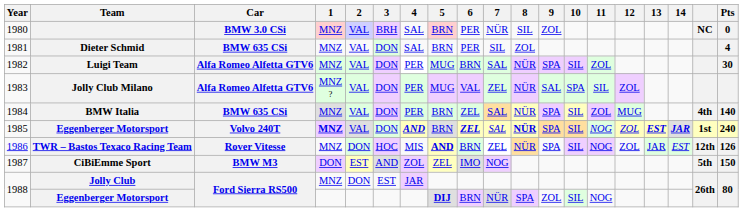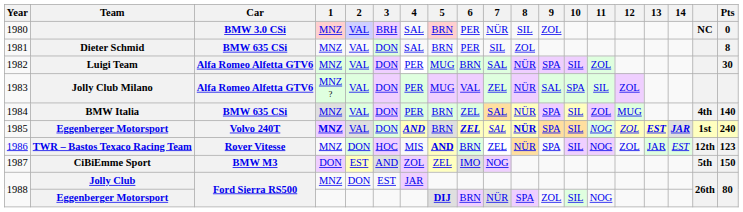 <table class="wikitable" style="text-align:center; font-size:85%">
 <tr>
 <th>Year</th>
 <th>Team</th>
 <th>Car</th>
 <th>1</th>
 <th>2</th>
 <th>3</th>
 <th>4</th>
 <th>5</th>
 <th>6</th>
 <th>7</th>
 <th>8</th>
 <th>9</th>
 <th>10</th>
 <th>11</th>
 <th>12</th>
 <th>13</th>
 <th>14</th>
 <th></th>
 <th>Pts</th>
 </tr>
 <tr>
 <td>1980</td>
 <th></th>
 <th nowrap><a href='#'>BMW 3.0 CSi</a></th>
 <td style="background:#FFCFCF;"><a href='#'>MNZ</a><br></td>
 <td style="background:#CFCFFF;"><a href='#'>VAL</a><br></td>
 <td style="background:#efcfff;"><a href='#'>BRH</a><br></td>
 <td><a href='#'>SAL</a></td>
 <td style="background:#FFCFCF;"><a href='#'>BRN</a><br></td>
 <td><a href='#'>PER</a></td>
 <td><a href='#'>NÜR</a></td>
 <td><a href='#'>SIL</a></td>
 <td><a href='#'>ZOL</a></td>
 <td></td>
 <td></td>
 <td></td>
 <td></td>
 <td></td>
 <th>NC</th>
 <th>0</th>
 </tr>
 <tr>
 <td>1981</td>
 <th nowrap>Dieter Schmid</th>
 <th nowrap><a href='#'>BMW 635 CSi</a></th>
 <td><a href='#'>MNZ</a></td>
 <td><a href='#'>VAL</a></td>
 <td style="background:#dfffdf;"><a href='#'>DON</a><br></td>
 <td><a href='#'>SAL</a></td>
 <td><a href='#'>BRN</a></td>
 <td><a href='#'>PER</a></td>
 <td><a href='#'>SIL</a></td>
 <td><a href='#'>ZOL</a></td>
 <td></td>
 <td></td>
 <td></td>
 <td></td>
 <td></td>
 <td></td>
 <th></th>
-<th>4</th>
+<th>8</th>
 </tr>
 <tr>
 <td>1982</td>
 <th nowrap>Luigi Team</th>
 <th nowrap><a href='#'>Alfa Romeo Alfetta GTV6</a></th>
 <td style="background:#dfffdf;"><a href='#'>MNZ</a><br></td>
 <td style="background:#dfffdf;"><a href='#'>VAL</a><br></td>
 <td style="background:#efcfff;"><a href='#'>DON</a><br></td>
 <td style="background:#ffffff;"><a href='#'>PER</a><br></td>
 <td style="background:#dfffdf;"><a href='#'>MUG</a><br></td>
 <td style="background:#dfffdf;"><a href='#'>BRN</a><br></td>
 <td style="background:#dfffdf;"><a href='#'>SAL</a><br></td>
 <td style="background:#efcfff;"><a href='#'>NÜR</a><br></td>
 <td style="background:#efcfff;"><a href='#'>SPA</a><br></td>
 <td style="background:#efcfff;"><a href='#'>SIL</a><br></td>
 <td style="background:#dfffdf;"><a href='#'>ZOL</a><br></td>
 <td></td>
 <td></td>
 <td></td>
 <th></th>
 <th>30</th>
 </tr>
 <tr>
 <td>1983</td>
 <th nowrap>Jolly Club Milano</th>
 <th nowrap><a href='#'>Alfa Romeo Alfetta GTV6</a></th>
 <td style="background:#dfffdf;"><a href='#'>MNZ</a><br><small>?</small></td>
 <td style="background:#dfffdf;"><a href='#'>VAL</a><br></td>
 <td style="background:#efcfff;"><a href='#'>DON</a><br></td>
 <td style="background:#dfffdf;"><a href='#'>PER</a><br></td>
 <td style="background:#efcfff;"><a href='#'>MUG</a><br></td>
 <td style="background:#efcfff;"><a href='#'>VAL</a><br></td>
 <td style="background:#dfffdf;"><a href='#'>ZEL</a><br></td>
 <td style="background:#efcfff;"><a href='#'>NÜR</a><br></td>
 <td style="background:#dfffdf;"><a href='#'>SAL</a><br></td>
 <td style="background:#dfffdf;"><a href='#'>SPA</a><br></td>
 <td style="background:#dfffdf;"><a href='#'>SIL</a><br></td>
 <td style="background:#efcfff;"><a href='#'>ZOL</a><br></td>
 <td></td>
 <td></td>
 <th></th>
 <th></th>
 </tr>
 <tr>
 <td>1984</td>
 <th nowrap>BMW Italia</th>
 <th nowrap><a href='#'>BMW 635 CSi</a></th>
 <td style="background:#dfdfdf;"><a href='#'>MNZ</a><br></td>
 <td style="background:#dfffdf;"><a href='#'>VAL</a><br></td>
 <td style="background:#efcfff;"><a href='#'>DON</a><br></td>
 <td style="background:#dfffdf;"><a href='#'>PER</a><br></td>
 <td style="background:#dfffdf;"><a href='#'>BRN</a><br></td>
 <td style="background:#dfffdf;"><a href='#'>ZEL</a><br></td>
 <td style="background:#ffdf9f;"><a href='#'>SAL</a><br></td>
 <td style="background:#ffffbf;"><a href='#'>NÜR</a><br></td>
 <td style="background:#efcfff;"><a href='#'>SPA</a><br></td>
 <td style="background:#ffffbf;"><a href='#'>SIL</a><br></td>
 <td style="background:#efcfff;"><a href='#'>ZOL</a><br></td>
 <td style="background:#dfffdf;"><a href='#'>MUG</a><br></td>
 <td></td>
 <td></td>
 <th>4th</th>
 <th>140</th>
 </tr>
 <tr>
 <td>1985</td>
 <th nowrap><a href='#'>Eggenberger Motorsport</a></th>
 <th nowrap><a href='#'>Volvo 240T</a></th>
 <td style="background:#efcfff;"><strong><a href='#'>MNZ</a></strong><br></td>
 <td style="background:#dfdfdf;"><a href='#'>VAL</a><br></td>
 <td style="background:#dfffdf;"><a href='#'>DON</a><br></td>
 <td style="background:#ffffbf;"><strong><em><a href='#'>AND</a></em></strong><br></td>
 <td style="background:#dfdfdf;"><a href='#'>BRN</a><br></td>
 <td style="background:#ffffbf;"><strong><em><a href='#'>ZEL</a></em></strong><br></td>
 <td style="background:#ffffbf;"><em><a href='#'>SAL</a></em><br></td>
 <td style="background:#ffffbf;"><strong><a href='#'>NÜR</a></strong><br></td>
 <td style="background:#ffdf9f;"><a href='#'>SPA</a><br></td>
 <td style="background:#ffdf9f;"><a href='#'>SIL</a><br></td>
 <td style="background:#dfffdf;"><em><a href='#'>NOG</a></em><br></td>
 <td style="background:#ffffbf;"><em><a href='#'>ZOL</a></em><br></td>
 <td style="background:#ffffbf;"><strong><em><a href='#'>EST</a></em></strong><br></td>
 <td style="background:#dfdfdf;"><strong><em><a href='#'>JAR</a></em></strong><br></td>
 <th style="background:#ffffbf;">1st</th>
 <th style="background:#ffffbf;">240</th>
 </tr>
 <tr>
 <td><a href='#'>1986</a></td>
 <th nowrap><a href='#'>TWR – Bastos Texaco Racing Team</a></th>
 <th nowrap><a href='#'>Rover Vitesse</a></th>
 <td><a href='#'>MNZ</a></td>
 <td style="background:#dfffdf;"><a href='#'>DON</a><br></td>
 <td style="background:#efcfff;"><a href='#'>HOC</a><br></td>
 <td><a href='#'>MIS</a></td>
 <td style="background:#ffffbf;"><strong><a href='#'>AND</a></strong><br></td>
 <td style="background:#dfffdf;"><a href='#'>BRN</a><br></td>
 <td style="background:#ffffff;"><a href='#'>ZEL</a><br></td>
 <td style="background:#ffdf9f;"><a href='#'>NÜR</a><br></td>
 <td><a href='#'>SPA</a></td>
 <td style="background:#efcfff;"><a href='#'>SIL</a><br></td>
 <td style="background:#efcfff;"><a href='#'>NOG</a><br></td>
 <td><a href='#'>ZOL</a></td>
 <td style="background:#dfffdf;"><a href='#'>JAR</a><br></td>
 <td style="background:#dfffdf;"><em><a href='#'>EST</a></em><br></td>
 <th>12th</th>
-<th>126</th>
+<th>123</th>
 </tr>
 <tr>
 <td>1987</td>
 <th nowrap>CiBiEmme Sport</th>
 <th nowrap><a href='#'>BMW M3</a></th>
 <td style="background:#efcfff;"><a href='#'>DON</a><br></td>
 <td style="background:#ffffbf;"><a href='#'>EST</a><br></td>
 <td style="background:#dfdfdf;"><a href='#'>AND</a><br></td>
 <td style="background:#efcfff;"><a href='#'>ZOL</a><br></td>
 <td style="background:#ffffbf;"><a href='#'>ZEL</a><br></td>
 <td style="background:#dfdfdf;"><a href='#'>IMO</a><br></td>
 <td style="background:#efcfff;"><a href='#'>NOG</a><br></td>
 <td></td>
 <td></td>
 <td></td>
 <td></td>
 <td></td>
 <td></td>
 <td></td>
 <th>5th</th>
 <th>150</th>
 </tr>
 <tr>
 <td rowspan=2>1988</td>
 <th nowrap><a href='#'>Jolly Club</a></th>
 <th rowspan=2 nowrap><a href='#'>Ford Sierra RS500</a></th>
 <td><a href='#'>MNZ</a></td>
 <td><a href='#'>DON</a></td>
 <td><a href='#'>EST</a></td>
 <td style="background:#efcfff;"><a href='#'>JAR</a><br></td>
 <td></td>
 <td></td>
 <td></td>
 <td></td>
 <td></td>
 <td></td>
 <td></td>
 <td></td>
 <td></td>
 <td></td>
 <th rowspan=2>26th</th>
 <th rowspan=2>80</th>
 </tr>
 <tr>
 <th nowrap><a href='#'>Eggenberger Motorsport</a></th>
 <td></td>
 <td></td>
 <td></td>
 <td></td>
 <td style="background:#dfdfdf;"><strong><a href='#'>DIJ</a></strong><br></td>
 <td style="background:#efcfff;"><a href='#'>BRN</a><br></td>
 <td style="background:#dfdfdf;"><a href='#'>NÜR</a><br></td>
 <td style="background:#efcfff;"><a href='#'>SPA</a><br></td>
 <td><a href='#'>ZOL</a></td>
 <td style="background:#dfffdf;"><a href='#'>SIL</a><br></td>
 <td><a href='#'>NOG</a></td>
 <td></td>
 <td></td>
 <td></td>
 </tr>
 </table>
